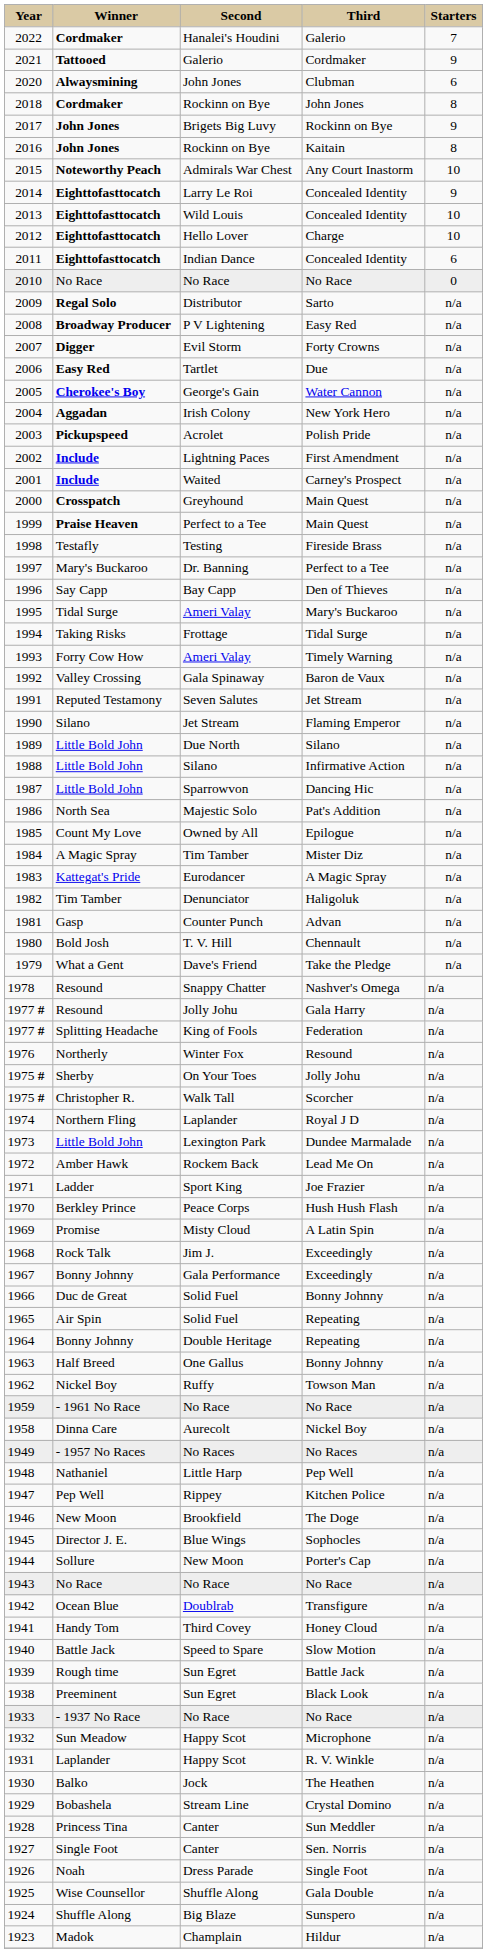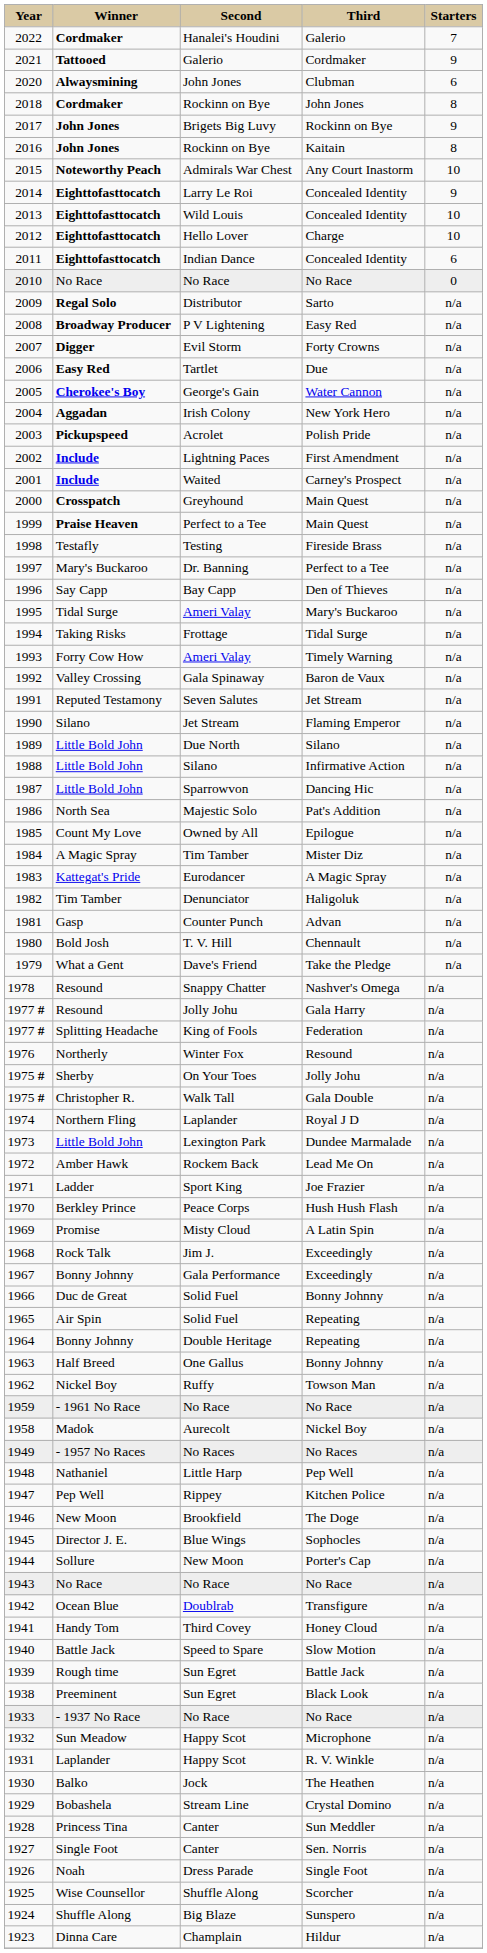 <table class = "wikitable sortable" | border="1" cellpadding="0" style="border-collapse: collapse; font-size:90%">
 <tr bgcolor="#DACAA5" align="center">
 <td width="45px"><strong>Year</strong> <br></td>
 <td width="130px"><strong>Winner</strong> <br></td>
 <td width="125px"><strong>Second</strong> <br></td>
 <td width="125px"><strong>Third</strong> <br></td>
 <td width="55px"><strong>Starters</strong></td>
 </tr>
 <tr>
 <td align=center>2022</td>
 <td><strong>Cordmaker</strong></td>
 <td>Hanalei's Houdini</td>
 <td>Galerio</td>
 <td align=center>7</td>
 </tr>
 <tr>
 <td align=center>2021</td>
 <td><strong>Tattooed</strong></td>
 <td>Galerio</td>
 <td>Cordmaker</td>
 <td align=center>9</td>
 </tr>
 <tr>
 <td align=center>2020</td>
 <td><strong>Alwaysmining</strong></td>
 <td>John Jones</td>
 <td>Clubman</td>
 <td align=center>6</td>
 </tr>
 <tr>
 <td align=center>2018</td>
 <td><strong>Cordmaker</strong></td>
 <td>Rockinn on Bye</td>
 <td>John Jones</td>
 <td align=center>8</td>
 </tr>
 <tr>
 <td align=center>2017</td>
 <td><strong>John Jones</strong></td>
 <td>Brigets Big Luvy</td>
 <td>Rockinn on Bye</td>
 <td align=center>9</td>
 </tr>
 <tr>
 <td align=center>2016</td>
 <td><strong>John Jones</strong></td>
 <td>Rockinn on Bye</td>
 <td>Kaitain</td>
 <td align=center>8</td>
 </tr>
 <tr>
 <td align=center>2015</td>
 <td><strong>Noteworthy Peach</strong></td>
 <td>Admirals War Chest</td>
 <td>Any Court Inastorm</td>
 <td align=center>10</td>
 </tr>
 <tr>
 <td align=center>2014</td>
 <td><strong>Eighttofasttocatch</strong></td>
 <td>Larry Le Roi</td>
 <td>Concealed Identity</td>
 <td align=center>9</td>
 </tr>
 <tr>
 <td align=center>2013</td>
 <td><strong>Eighttofasttocatch</strong></td>
 <td>Wild Louis</td>
 <td>Concealed Identity</td>
 <td align=center>10</td>
 </tr>
 <tr>
 <td align=center>2012</td>
 <td><strong>Eighttofasttocatch</strong></td>
 <td>Hello Lover</td>
 <td>Charge</td>
 <td align=center>10</td>
 </tr>
 <tr>
 <td align=center>2011</td>
 <td><strong>Eighttofasttocatch</strong></td>
 <td>Indian Dance</td>
 <td>Concealed Identity</td>
 <td align=center>6</td>
 </tr>
 <tr bgcolor="#eeeeee">
 <td align=center>2010</td>
 <td>No Race</td>
 <td>No Race</td>
 <td>No Race</td>
 <td align=center>0</td>
 </tr>
 <tr>
 <td align=center>2009</td>
 <td><strong>Regal Solo</strong></td>
 <td>Distributor</td>
 <td>Sarto</td>
 <td align=center>n/a</td>
 </tr>
 <tr>
 <td align=center>2008</td>
 <td><strong>Broadway Producer</strong></td>
 <td>P V Lightening</td>
 <td>Easy Red</td>
 <td align=center>n/a</td>
 </tr>
 <tr>
 <td align=center>2007</td>
 <td><strong>Digger</strong></td>
 <td>Evil Storm</td>
 <td>Forty Crowns</td>
 <td align=center>n/a</td>
 </tr>
 <tr>
 <td align=center>2006</td>
 <td><strong>Easy Red</strong></td>
 <td>Tartlet</td>
 <td>Due</td>
 <td align=center>n/a</td>
 </tr>
 <tr>
 <td align=center>2005</td>
 <td><strong><a href='#'>Cherokee's Boy</a></strong></td>
 <td>George's Gain</td>
 <td><a href='#'>Water Cannon</a></td>
 <td align=center>n/a</td>
 </tr>
 <tr>
 <td align=center>2004</td>
 <td><strong>Aggadan</strong></td>
 <td>Irish Colony</td>
 <td>New York Hero</td>
 <td align=center>n/a</td>
 </tr>
 <tr>
 <td align=center>2003</td>
 <td><strong>Pickupspeed</strong></td>
 <td>Acrolet</td>
 <td>Polish Pride</td>
 <td align=center>n/a</td>
 </tr>
 <tr>
 <td align=center>2002</td>
 <td><strong><a href='#'>Include</a></strong></td>
 <td>Lightning Paces</td>
 <td>First Amendment</td>
 <td align=center>n/a</td>
 </tr>
 <tr>
 <td align=center>2001</td>
 <td><strong><a href='#'>Include</a></strong></td>
 <td>Waited</td>
 <td>Carney's Prospect</td>
 <td align=center>n/a</td>
 </tr>
 <tr>
 <td align=center>2000</td>
 <td><strong>Crosspatch</strong></td>
 <td>Greyhound</td>
 <td>Main Quest</td>
 <td align=center>n/a</td>
 </tr>
 <tr>
 <td align=center>1999</td>
 <td><strong>Praise Heaven</strong></td>
 <td>Perfect to a Tee</td>
 <td>Main Quest</td>
 <td align=center>n/a</td>
 </tr>
 <tr>
 <td align=center>1998</td>
 <td>Testafly</td>
 <td>Testing</td>
 <td>Fireside Brass</td>
 <td align=center>n/a</td>
 </tr>
 <tr>
 <td align=center>1997</td>
 <td>Mary's Buckaroo</td>
 <td>Dr. Banning</td>
 <td>Perfect to a Tee</td>
 <td align=center>n/a</td>
 </tr>
 <tr>
 <td align=center>1996</td>
 <td>Say Capp</td>
 <td>Bay Capp</td>
 <td>Den of Thieves</td>
 <td align=center>n/a</td>
 </tr>
 <tr>
 <td align=center>1995</td>
 <td>Tidal Surge</td>
 <td><a href='#'>Ameri Valay</a></td>
 <td>Mary's Buckaroo</td>
 <td align=center>n/a</td>
 </tr>
 <tr>
 <td align=center>1994</td>
 <td>Taking Risks</td>
 <td>Frottage</td>
 <td>Tidal Surge</td>
 <td align=center>n/a</td>
 </tr>
 <tr>
 <td align=center>1993</td>
 <td>Forry Cow How</td>
 <td><a href='#'>Ameri Valay</a></td>
 <td>Timely Warning</td>
 <td align=center>n/a</td>
 </tr>
 <tr>
 <td align=center>1992</td>
 <td>Valley Crossing</td>
 <td>Gala Spinaway</td>
 <td>Baron de Vaux</td>
 <td align=center>n/a</td>
 </tr>
 <tr>
 <td align=center>1991</td>
 <td>Reputed Testamony</td>
 <td>Seven Salutes</td>
 <td>Jet Stream</td>
 <td align=center>n/a</td>
 </tr>
 <tr>
 <td align=center>1990</td>
 <td>Silano</td>
 <td>Jet Stream</td>
 <td>Flaming Emperor</td>
 <td align=center>n/a</td>
 </tr>
 <tr>
 <td align=center>1989</td>
 <td><a href='#'>Little Bold John</a></td>
 <td>Due North</td>
 <td>Silano</td>
 <td align=center>n/a</td>
 </tr>
 <tr>
 <td align=center>1988</td>
 <td><a href='#'>Little Bold John</a></td>
 <td>Silano</td>
 <td>Infirmative Action</td>
 <td align=center>n/a</td>
 </tr>
 <tr>
 <td align=center>1987</td>
 <td><a href='#'>Little Bold John</a></td>
 <td>Sparrowvon</td>
 <td>Dancing Hic</td>
 <td align=center>n/a</td>
 </tr>
 <tr>
 <td align=center>1986</td>
 <td>North Sea</td>
 <td>Majestic Solo</td>
 <td>Pat's Addition</td>
 <td align=center>n/a</td>
 </tr>
 <tr>
 <td align=center>1985</td>
 <td>Count My Love</td>
 <td>Owned by All</td>
 <td>Epilogue</td>
 <td align=center>n/a</td>
 </tr>
 <tr>
 <td align=center>1984</td>
 <td>A Magic Spray</td>
 <td>Tim Tamber</td>
 <td>Mister Diz</td>
 <td align=center>n/a</td>
 </tr>
 <tr>
 <td align=center>1983</td>
 <td><a href='#'>Kattegat's Pride</a></td>
 <td>Eurodancer</td>
 <td>A Magic Spray</td>
 <td align=center>n/a</td>
 </tr>
 <tr>
 <td align=center>1982</td>
 <td>Tim Tamber</td>
 <td>Denunciator</td>
 <td>Haligoluk</td>
 <td align=center>n/a</td>
 </tr>
 <tr>
 <td align=center>1981</td>
 <td>Gasp</td>
 <td>Counter Punch</td>
 <td>Advan</td>
 <td align=center>n/a</td>
 </tr>
 <tr>
 <td align=center>1980</td>
 <td>Bold Josh</td>
 <td>T. V. Hill</td>
 <td>Chennault</td>
 <td align=center>n/a</td>
 </tr>
 <tr>
 <td align=center>1979</td>
 <td>What a Gent</td>
 <td>Dave's Friend</td>
 <td>Take the Pledge</td>
 <td align=center>n/a</td>
 </tr>
 <tr>
 <td>1978</td>
 <td>Resound</td>
 <td>Snappy Chatter</td>
 <td>Nashver's Omega</td>
 <td>n/a</td>
 </tr>
 <tr>
 <td>1977  <strong>#</strong></td>
 <td>Resound</td>
 <td>Jolly Johu</td>
 <td>Gala Harry</td>
 <td>n/a</td>
 </tr>
 <tr>
 <td>1977  <strong>#</strong></td>
 <td>Splitting Headache</td>
 <td>King of Fools</td>
 <td>Federation</td>
 <td>n/a</td>
 </tr>
 <tr>
 <td>1976</td>
 <td>Northerly</td>
 <td>Winter Fox</td>
 <td>Resound</td>
 <td>n/a</td>
 </tr>
 <tr>
 <td>1975  <strong>#</strong></td>
 <td>Sherby</td>
 <td>On Your Toes</td>
 <td>Jolly Johu</td>
 <td>n/a</td>
 </tr>
 <tr>
 <td>1975  <strong>#</strong></td>
 <td>Christopher R.</td>
 <td>Walk Tall</td>
-<td>Scorcher</td>
+<td>Gala Double</td>
 <td>n/a</td>
 </tr>
 <tr>
 <td>1974</td>
 <td>Northern Fling</td>
 <td>Laplander</td>
 <td>Royal J D</td>
 <td>n/a</td>
 </tr>
 <tr>
 <td>1973</td>
 <td><a href='#'>Little Bold John</a></td>
 <td>Lexington Park</td>
 <td>Dundee Marmalade</td>
 <td>n/a</td>
 </tr>
 <tr>
 <td>1972</td>
 <td>Amber Hawk</td>
 <td>Rockem Back</td>
 <td>Lead Me On</td>
 <td>n/a</td>
 </tr>
 <tr>
 <td>1971</td>
 <td>Ladder</td>
 <td>Sport King</td>
 <td>Joe Frazier</td>
 <td>n/a</td>
 </tr>
 <tr>
 <td>1970</td>
 <td>Berkley Prince</td>
 <td>Peace Corps</td>
 <td>Hush Hush Flash</td>
 <td>n/a</td>
 </tr>
 <tr>
 <td>1969</td>
 <td>Promise</td>
 <td>Misty Cloud</td>
 <td>A Latin Spin</td>
 <td>n/a</td>
 </tr>
 <tr>
 <td>1968</td>
 <td>Rock Talk</td>
 <td>Jim J.</td>
 <td>Exceedingly</td>
 <td>n/a</td>
 </tr>
 <tr>
 <td>1967</td>
 <td>Bonny Johnny</td>
 <td>Gala Performance</td>
 <td>Exceedingly</td>
 <td>n/a</td>
 </tr>
 <tr>
 <td>1966</td>
 <td>Duc de Great</td>
 <td>Solid Fuel</td>
 <td>Bonny Johnny</td>
 <td>n/a</td>
 </tr>
 <tr>
 <td>1965</td>
 <td>Air Spin</td>
 <td>Solid Fuel</td>
 <td>Repeating</td>
 <td>n/a</td>
 </tr>
 <tr>
 <td>1964</td>
 <td>Bonny Johnny</td>
 <td>Double Heritage</td>
 <td>Repeating</td>
 <td>n/a</td>
 </tr>
 <tr>
 <td>1963</td>
 <td>Half Breed</td>
 <td>One Gallus</td>
 <td>Bonny Johnny</td>
 <td>n/a</td>
 </tr>
 <tr>
 <td>1962</td>
 <td>Nickel Boy</td>
 <td>Ruffy</td>
 <td>Towson Man</td>
 <td>n/a</td>
 </tr>
 <tr bgcolor="#eeeeee">
 <td>1959</td>
 <td>- 1961 No Race</td>
 <td>No Race</td>
 <td>No Race</td>
 <td>n/a</td>
 </tr>
 <tr>
 <td>1958</td>
-<td>Dinna Care</td>
+<td>Madok</td>
 <td>Aurecolt</td>
 <td>Nickel Boy</td>
 <td>n/a</td>
 </tr>
 <tr bgcolor="#eeeeee">
 <td>1949</td>
 <td>- 1957 No Races</td>
 <td>No Races</td>
 <td>No Races</td>
 <td>n/a</td>
 </tr>
 <tr>
 <td>1948</td>
 <td>Nathaniel</td>
 <td>Little Harp</td>
 <td>Pep Well</td>
 <td>n/a</td>
 </tr>
 <tr>
 <td>1947</td>
 <td>Pep Well</td>
 <td>Rippey</td>
 <td>Kitchen Police</td>
 <td>n/a</td>
 </tr>
 <tr>
 <td>1946</td>
 <td>New Moon</td>
 <td>Brookfield</td>
 <td>The Doge</td>
 <td>n/a</td>
 </tr>
 <tr>
 <td>1945</td>
 <td>Director J. E.</td>
 <td>Blue Wings</td>
 <td>Sophocles</td>
 <td>n/a</td>
 </tr>
 <tr>
 <td>1944</td>
 <td>Sollure</td>
 <td>New Moon</td>
 <td>Porter's Cap</td>
 <td>n/a</td>
 </tr>
 <tr bgcolor="#eeeeee">
 <td>1943</td>
 <td>No Race</td>
 <td>No Race</td>
 <td>No Race</td>
 <td>n/a</td>
 </tr>
 <tr>
 <td>1942</td>
 <td>Ocean Blue</td>
 <td><a href='#'>Doublrab</a></td>
 <td>Transfigure</td>
 <td>n/a</td>
 </tr>
 <tr>
 <td>1941</td>
 <td>Handy Tom</td>
 <td>Third Covey</td>
 <td>Honey Cloud</td>
 <td>n/a</td>
 </tr>
 <tr>
 <td>1940</td>
 <td>Battle Jack</td>
 <td>Speed to Spare</td>
 <td>Slow Motion</td>
 <td>n/a</td>
 </tr>
 <tr>
 <td>1939</td>
 <td>Rough time</td>
 <td>Sun Egret</td>
 <td>Battle Jack</td>
 <td>n/a</td>
 </tr>
 <tr>
 <td>1938</td>
 <td>Preeminent</td>
 <td>Sun Egret</td>
 <td>Black Look</td>
 <td>n/a</td>
 </tr>
 <tr bgcolor="#eeeeee">
 <td>1933</td>
 <td>- 1937 No Race</td>
 <td>No Race</td>
 <td>No Race</td>
 <td>n/a</td>
 </tr>
 <tr>
 <td>1932</td>
 <td>Sun Meadow</td>
 <td>Happy Scot</td>
 <td>Microphone</td>
 <td>n/a</td>
 </tr>
 <tr>
 <td>1931</td>
 <td>Laplander</td>
 <td>Happy Scot</td>
 <td>R. V. Winkle</td>
 <td>n/a</td>
 </tr>
 <tr>
 <td>1930</td>
 <td>Balko</td>
 <td>Jock</td>
 <td>The Heathen</td>
 <td>n/a</td>
 </tr>
 <tr>
 <td>1929</td>
 <td>Bobashela</td>
 <td>Stream Line</td>
 <td>Crystal Domino</td>
 <td>n/a</td>
 </tr>
 <tr>
 <td>1928</td>
 <td>Princess Tina</td>
 <td>Canter</td>
 <td>Sun Meddler</td>
 <td>n/a</td>
 </tr>
 <tr>
 <td>1927</td>
 <td>Single Foot</td>
 <td>Canter</td>
 <td>Sen. Norris</td>
 <td>n/a</td>
 </tr>
 <tr>
 <td>1926</td>
 <td>Noah</td>
 <td>Dress Parade</td>
 <td>Single Foot</td>
 <td>n/a</td>
 </tr>
 <tr>
 <td>1925</td>
 <td>Wise Counsellor</td>
 <td>Shuffle Along</td>
-<td>Gala Double</td>
+<td>Scorcher</td>
 <td>n/a</td>
 </tr>
 <tr>
 <td>1924</td>
 <td>Shuffle Along</td>
 <td>Big Blaze</td>
 <td>Sunspero</td>
 <td>n/a</td>
 </tr>
 <tr>
 <td>1923</td>
-<td>Madok</td>
+<td>Dinna Care</td>
 <td>Champlain</td>
 <td>Hildur</td>
 <td>n/a</td>
 </tr>
 <tr>
 </tr>
 </table>
